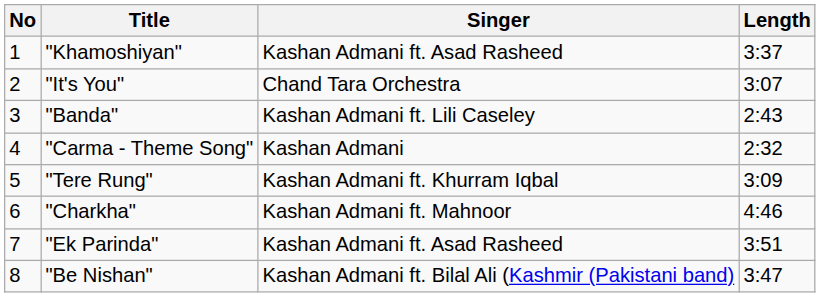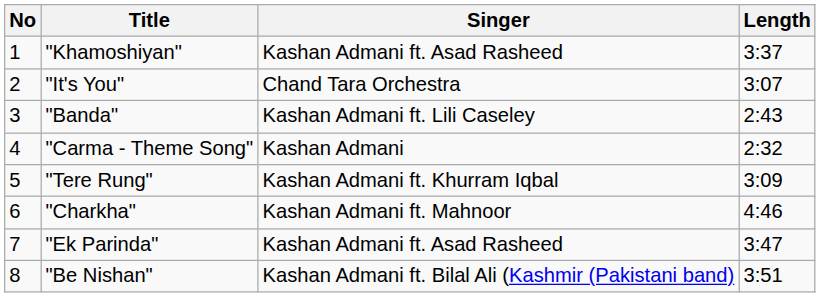 <table class="wikitable">
 <tr>
 <th>No</th>
 <th>Title</th>
 <th>Singer</th>
 <th>Length</th>
 </tr>
 <tr>
 <td>1</td>
 <td>"Khamoshiyan"</td>
 <td>Kashan Admani ft. Asad Rasheed</td>
 <td>3:37</td>
 </tr>
 <tr>
 <td>2</td>
 <td>"It's You"</td>
 <td>Chand Tara Orchestra</td>
 <td>3:07</td>
 </tr>
 <tr>
 <td>3</td>
 <td>"Banda"</td>
 <td>Kashan Admani ft. Lili Caseley</td>
 <td>2:43</td>
 </tr>
 <tr>
 <td>4</td>
 <td>"Carma - Theme Song"</td>
 <td>Kashan Admani</td>
 <td>2:32</td>
 </tr>
 <tr>
 <td>5</td>
 <td>"Tere Rung"</td>
 <td>Kashan Admani ft. Khurram Iqbal</td>
 <td>3:09</td>
 </tr>
 <tr>
 <td>6</td>
 <td>"Charkha"</td>
 <td>Kashan Admani ft. Mahnoor</td>
 <td>4:46</td>
 </tr>
 <tr>
 <td>7</td>
 <td>"Ek Parinda"</td>
 <td>Kashan Admani ft. Asad Rasheed</td>
-<td>3:51</td>
+<td>3:47</td>
 </tr>
 <tr>
 <td>8</td>
 <td>"Be Nishan"</td>
 <td>Kashan Admani ft. Bilal Ali (<a href='#'>Kashmir (Pakistani band)</a></td>
-<td>3:47</td>
+<td>3:51</td>
 </tr>
 </table>
